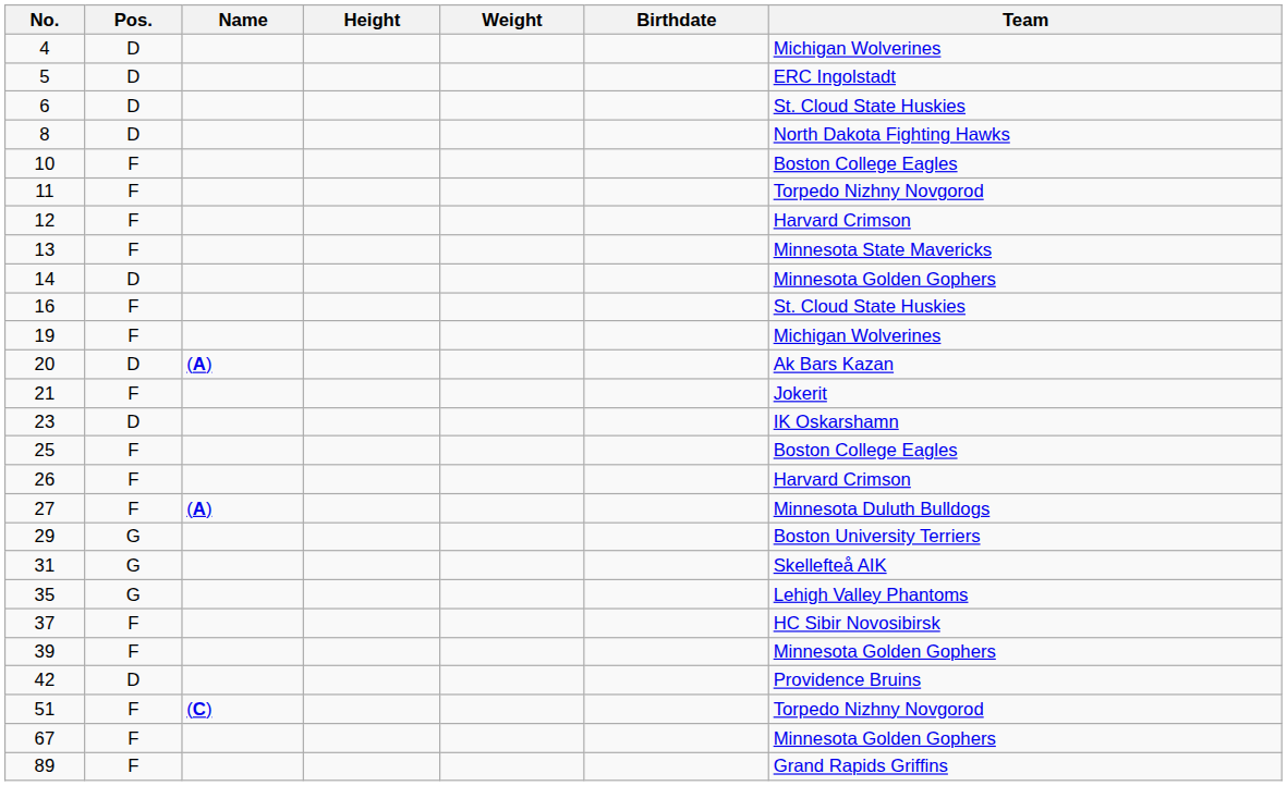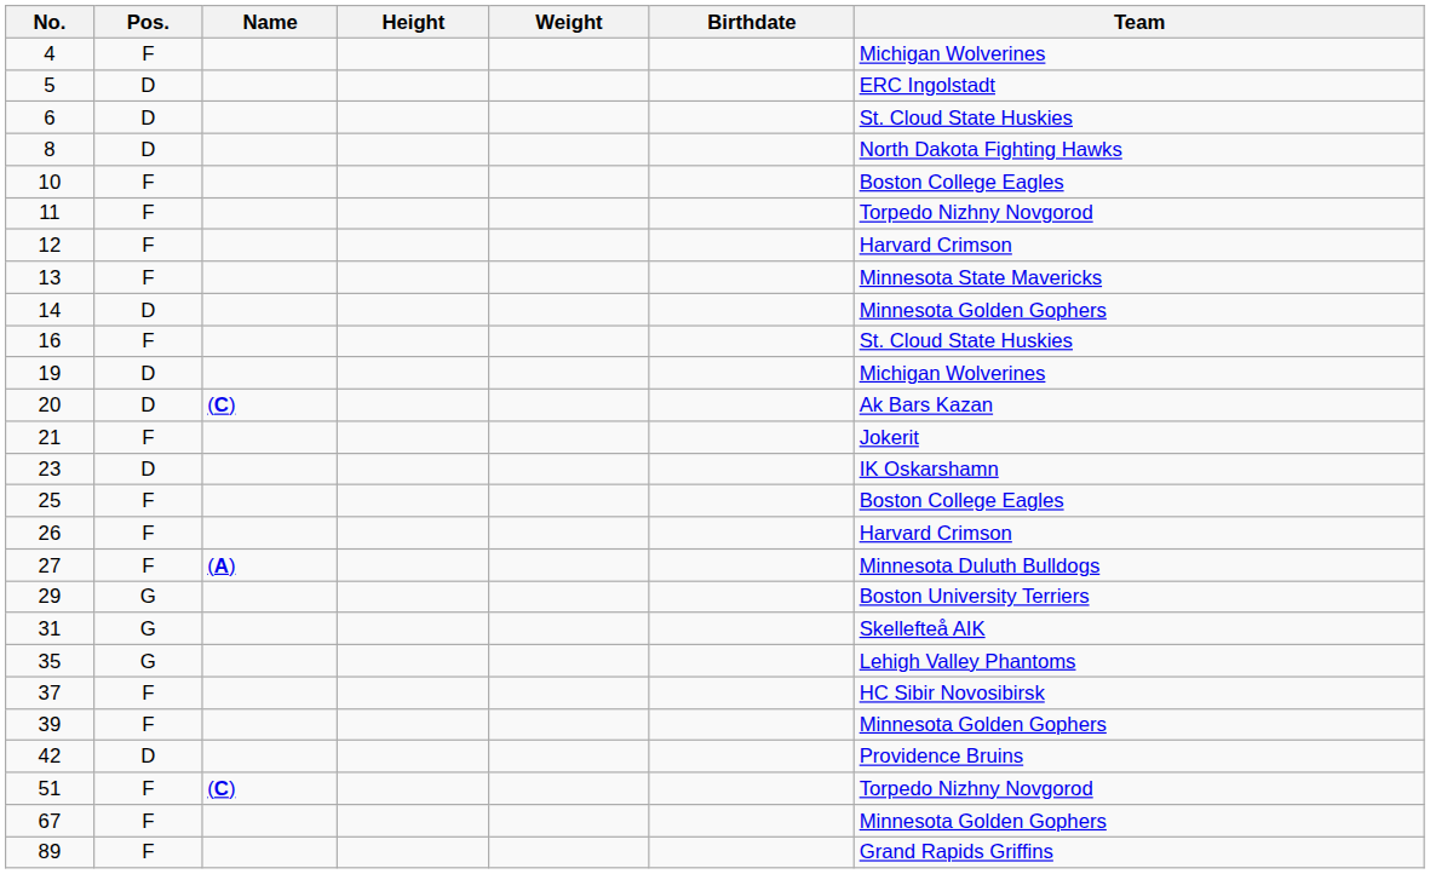 <table class="wikitable sortable" width="80%" style="font-size: 90%; text-align: center;">
 <tr>
 <th>No.</th>
 <th>Pos.</th>
 <th>Name</th>
 <th>Height</th>
 <th>Weight</th>
 <th>Birthdate</th>
 <th>Team</th>
 </tr>
 <tr>
 <td>4</td>
-<td>D</td>
+<td>F</td>
 <td style="text-align:left;"></td>
 <td></td>
 <td></td>
 <td style="text-align:right;"></td>
 <td style="text-align:left;"> <a href='#'>Michigan Wolverines</a></td>
 </tr>
 <tr>
 <td>5</td>
 <td>D</td>
 <td style="text-align:left;"></td>
 <td></td>
 <td></td>
 <td style="text-align:right;"></td>
 <td style="text-align:left;"> <a href='#'>ERC Ingolstadt</a></td>
 </tr>
 <tr>
 <td>6</td>
 <td>D</td>
 <td style="text-align:left;"></td>
 <td></td>
 <td></td>
 <td style="text-align:right;"></td>
 <td style="text-align:left;"> <a href='#'>St. Cloud State Huskies</a></td>
 </tr>
 <tr>
 <td>8</td>
 <td>D</td>
 <td style="text-align:left;"></td>
 <td></td>
 <td></td>
 <td style="text-align:right;"></td>
 <td style="text-align:left;"> <a href='#'>North Dakota Fighting Hawks</a></td>
 </tr>
 <tr>
 <td>10</td>
 <td>F</td>
 <td style="text-align:left;"></td>
 <td></td>
 <td></td>
 <td style="text-align:right;"></td>
 <td style="text-align:left;"> <a href='#'>Boston College Eagles</a></td>
 </tr>
 <tr>
 <td>11</td>
 <td>F</td>
 <td style="text-align:left;"></td>
 <td></td>
 <td></td>
 <td style="text-align:right;"></td>
 <td style="text-align:left;"> <a href='#'>Torpedo Nizhny Novgorod</a></td>
 </tr>
 <tr>
 <td>12</td>
 <td>F</td>
 <td style="text-align:left;"></td>
 <td></td>
 <td></td>
 <td style="text-align:right;"></td>
 <td style="text-align:left;"> <a href='#'>Harvard Crimson</a></td>
 </tr>
 <tr>
 <td>13</td>
 <td>F</td>
 <td style="text-align:left;"></td>
 <td></td>
 <td></td>
 <td style="text-align:right;"></td>
 <td style="text-align:left;"> <a href='#'>Minnesota State Mavericks</a></td>
 </tr>
 <tr>
 <td>14</td>
 <td>D</td>
 <td style="text-align:left;"></td>
 <td></td>
 <td></td>
 <td style="text-align:right;"></td>
 <td style="text-align:left;"> <a href='#'>Minnesota Golden Gophers</a></td>
 </tr>
 <tr>
 <td>16</td>
 <td>F</td>
 <td style="text-align:left;"></td>
 <td></td>
 <td></td>
 <td style="text-align:right;"></td>
 <td style="text-align:left;"> <a href='#'>St. Cloud State Huskies</a></td>
 </tr>
 <tr>
 <td>19</td>
-<td>F</td>
+<td>D</td>
 <td style="text-align:left;"></td>
 <td></td>
 <td></td>
 <td style="text-align:right;"></td>
 <td style="text-align:left;"> <a href='#'>Michigan Wolverines</a></td>
 </tr>
 <tr>
 <td>20</td>
 <td>D</td>
-<td style="text-align:left;"> <a href='#'>(<strong>A</strong>)</a></td>
+<td style="text-align:left;"> <a href='#'>(<strong>C</strong>)</a></td>
 <td></td>
 <td></td>
 <td style="text-align:right;"></td>
 <td style="text-align:left;"> <a href='#'>Ak Bars Kazan</a></td>
 </tr>
 <tr>
 <td>21</td>
 <td>F</td>
 <td style="text-align:left;"></td>
 <td></td>
 <td></td>
 <td style="text-align:right;"></td>
 <td style="text-align:left;"> <a href='#'>Jokerit</a></td>
 </tr>
 <tr>
 <td>23</td>
 <td>D</td>
 <td style="text-align:left;"></td>
 <td></td>
 <td></td>
 <td style="text-align:right;"></td>
 <td style="text-align:left;"> <a href='#'>IK Oskarshamn</a></td>
 </tr>
 <tr>
 <td>25</td>
 <td>F</td>
 <td style="text-align:left;"></td>
 <td></td>
 <td></td>
 <td style="text-align:right;"></td>
 <td style="text-align:left;"> <a href='#'>Boston College Eagles</a></td>
 </tr>
 <tr>
 <td>26</td>
 <td>F</td>
 <td style="text-align:left;"></td>
 <td></td>
 <td></td>
 <td style="text-align:right;"></td>
 <td style="text-align:left;"> <a href='#'>Harvard Crimson</a></td>
 </tr>
 <tr>
 <td>27</td>
 <td>F</td>
 <td style="text-align:left;"> <a href='#'>(<strong>A</strong>)</a></td>
 <td></td>
 <td></td>
 <td style="text-align:right;"></td>
 <td style="text-align:left;"> <a href='#'>Minnesota Duluth Bulldogs</a></td>
 </tr>
 <tr>
 <td>29</td>
 <td>G</td>
 <td style="text-align:left;"></td>
 <td></td>
 <td></td>
 <td style="text-align:right;"></td>
 <td style="text-align:left;"> <a href='#'>Boston University Terriers</a></td>
 </tr>
 <tr>
 <td>31</td>
 <td>G</td>
 <td style="text-align:left;"></td>
 <td></td>
 <td></td>
 <td style="text-align:right;"></td>
 <td style="text-align:left;"> <a href='#'>Skellefteå AIK</a></td>
 </tr>
 <tr>
 <td>35</td>
 <td>G</td>
 <td style="text-align:left;"></td>
 <td></td>
 <td></td>
 <td style="text-align:right;"></td>
 <td style="text-align:left;"> <a href='#'>Lehigh Valley Phantoms</a></td>
 </tr>
 <tr>
 <td>37</td>
 <td>F</td>
 <td style="text-align:left;"></td>
 <td></td>
 <td></td>
 <td style="text-align:right;"></td>
 <td style="text-align:left;"> <a href='#'>HC Sibir Novosibirsk</a></td>
 </tr>
 <tr>
 <td>39</td>
 <td>F</td>
 <td style="text-align:left;"></td>
 <td></td>
 <td></td>
 <td style="text-align:right;"></td>
 <td style="text-align:left;"> <a href='#'>Minnesota Golden Gophers</a></td>
 </tr>
 <tr>
 <td>42</td>
 <td>D</td>
 <td style="text-align:left;"></td>
 <td></td>
 <td></td>
 <td style="text-align:right;"></td>
 <td style="text-align:left;"> <a href='#'>Providence Bruins</a></td>
 </tr>
 <tr>
 <td>51</td>
 <td>F</td>
 <td style="text-align:left;"> <a href='#'>(<strong>C</strong>)</a></td>
 <td></td>
 <td></td>
 <td style="text-align:right;"></td>
 <td style="text-align:left;"> <a href='#'>Torpedo Nizhny Novgorod</a></td>
 </tr>
 <tr>
 <td>67</td>
 <td>F</td>
 <td style="text-align:left;"></td>
 <td></td>
 <td></td>
 <td style="text-align:right;"></td>
 <td style="text-align:left;"> <a href='#'>Minnesota Golden Gophers</a></td>
 </tr>
 <tr>
 <td>89</td>
 <td>F</td>
 <td style="text-align:left;"></td>
 <td></td>
 <td></td>
 <td style="text-align:right;"></td>
 <td style="text-align:left;"> <a href='#'>Grand Rapids Griffins</a></td>
 </tr>
 </table>
